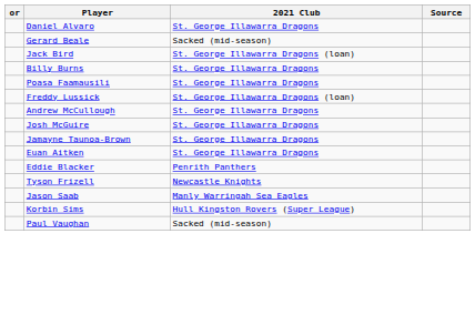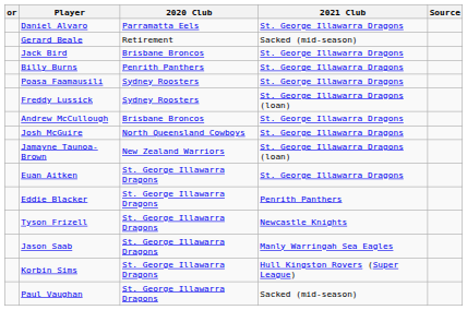 <table class="wikitable sortable" style="width:700px;">
 <tr>
 <th> or </th>
 <th>Player</th>
+<th>2020 Club</th>
 <th>2021 Club</th>
 <th>Source</th>
 </tr>
 <tr>
 <td></td>
 <td><a href='#'>Daniel Alvaro</a></td>
+<td> <a href='#'>Parramatta Eels</a></td>
 <td> <a href='#'>St. George Illawarra Dragons</a></td>
 <td></td>
 </tr>
 <tr>
 <td></td>
 <td><a href='#'>Gerard Beale</a></td>
+<td>Retirement</td>
 <td>Sacked (mid-season)</td>
 <td></td>
 </tr>
 <tr>
 <td></td>
 <td><a href='#'>Jack Bird</a></td>
-<td> <a href='#'>St. George Illawarra Dragons</a> (loan)</td>
+<td> <a href='#'>Brisbane Broncos</a></td>
+<td> <a href='#'>St. George Illawarra Dragons</a></td>
 <td></td>
 </tr>
 <tr>
 <td></td>
 <td><a href='#'>Billy Burns</a></td>
+<td> <a href='#'>Penrith Panthers</a></td>
 <td> <a href='#'>St. George Illawarra Dragons</a></td>
 <td></td>
 </tr>
 <tr>
 <td></td>
 <td><a href='#'>Poasa Faamausili</a></td>
+<td> <a href='#'>Sydney Roosters</a></td>
 <td> <a href='#'>St. George Illawarra Dragons</a></td>
 <td></td>
 </tr>
 <tr>
 <td></td>
 <td><a href='#'>Freddy Lussick</a></td>
+<td> <a href='#'>Sydney Roosters</a></td>
 <td> <a href='#'>St. George Illawarra Dragons</a> (loan)</td>
 <td></td>
 </tr>
 <tr>
 <td></td>
 <td><a href='#'>Andrew McCullough</a></td>
+<td> <a href='#'>Brisbane Broncos</a></td>
 <td> <a href='#'>St. George Illawarra Dragons</a></td>
 <td></td>
 </tr>
 <tr>
 <td></td>
 <td><a href='#'>Josh McGuire</a></td>
+<td> <a href='#'>North Queensland Cowboys</a></td>
 <td> <a href='#'>St. George Illawarra Dragons</a></td>
 <td></td>
 </tr>
 <tr>
 <td></td>
 <td><a href='#'>Jamayne Taunoa-Brown</a></td>
-<td> <a href='#'>St. George Illawarra Dragons</a></td>
+<td> <a href='#'>New Zealand Warriors</a></td>
+<td> <a href='#'>St. George Illawarra Dragons</a> (loan)</td>
 <td></td>
 </tr>
 <tr>
 <td></td>
 <td><a href='#'>Euan Aitken</a></td>
 <td> <a href='#'>St. George Illawarra Dragons</a></td>
+<td> <a href='#'>St. George Illawarra Dragons</a></td>
 <td></td>
 </tr>
 <tr>
 <td></td>
 <td><a href='#'>Eddie Blacker</a></td>
+<td> <a href='#'>St. George Illawarra Dragons</a></td>
 <td> <a href='#'>Penrith Panthers</a></td>
 <td></td>
 </tr>
 <tr>
 <td></td>
 <td><a href='#'>Tyson Frizell</a></td>
+<td> <a href='#'>St. George Illawarra Dragons</a></td>
 <td> <a href='#'>Newcastle Knights</a></td>
 <td></td>
 </tr>
 <tr>
 <td></td>
 <td><a href='#'>Jason Saab</a></td>
+<td> <a href='#'>St. George Illawarra Dragons</a></td>
 <td> <a href='#'>Manly Warringah Sea Eagles</a></td>
 <td></td>
 </tr>
 <tr>
 <td></td>
 <td><a href='#'>Korbin Sims</a></td>
+<td> <a href='#'>St. George Illawarra Dragons</a></td>
 <td> <a href='#'>Hull Kingston Rovers</a> (<a href='#'>Super League</a>)</td>
 <td></td>
 </tr>
 <tr>
 <td></td>
 <td><a href='#'>Paul Vaughan</a></td>
+<td> <a href='#'>St. George Illawarra Dragons</a></td>
 <td>Sacked (mid-season)</td>
 <td></td>
 </tr>
 </table>
